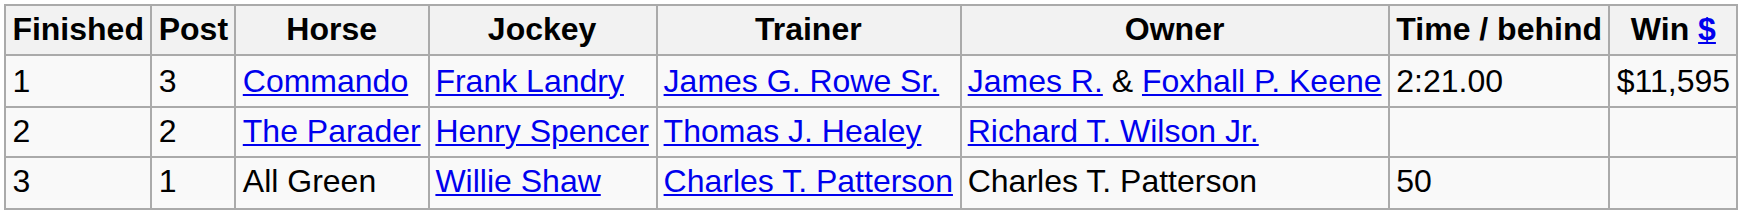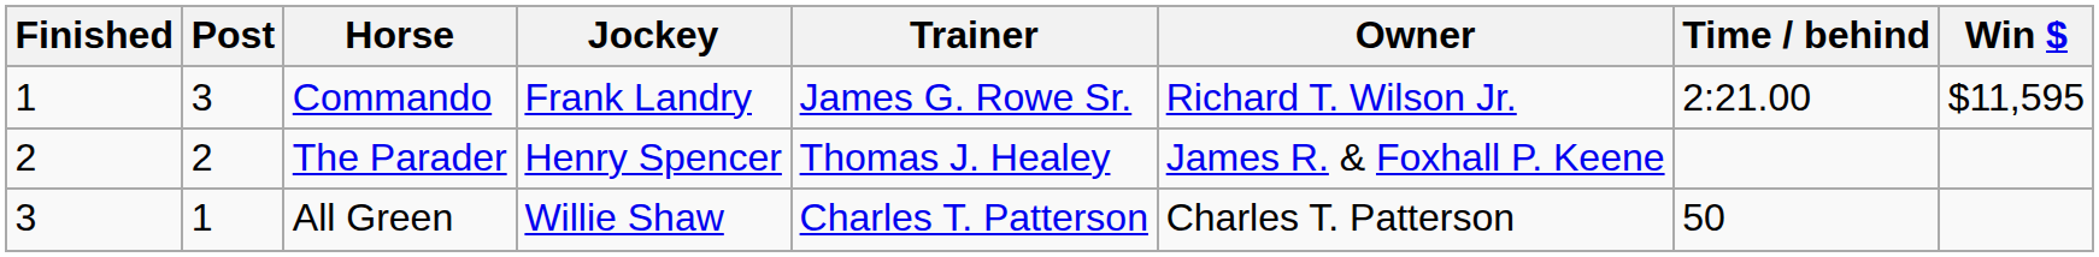 <table class="wikitable">
 <tr>
 <th>Finished</th>
 <th>Post</th>
 <th>Horse</th>
 <th>Jockey</th>
 <th>Trainer</th>
 <th>Owner</th>
 <th>Time / behind</th>
 <th>Win <a href='#'>$</a></th>
 </tr>
 <tr>
 <td>1</td>
 <td>3</td>
 <td><a href='#'>Commando</a></td>
 <td><a href='#'>Frank Landry</a></td>
 <td><a href='#'>James G. Rowe Sr.</a></td>
-<td><a href='#'>James R.</a> & <a href='#'>Foxhall P. Keene</a></td>
+<td><a href='#'>Richard T. Wilson Jr.</a></td>
 <td>2:21.00</td>
 <td>$11,595</td>
 </tr>
 <tr>
 <td>2</td>
 <td>2</td>
 <td><a href='#'>The Parader</a></td>
 <td><a href='#'>Henry Spencer</a></td>
 <td><a href='#'>Thomas J. Healey</a></td>
-<td><a href='#'>Richard T. Wilson Jr.</a></td>
+<td><a href='#'>James R.</a> & <a href='#'>Foxhall P. Keene</a></td>
 <td></td>
 <td></td>
 </tr>
 <tr>
 <td>3</td>
 <td>1</td>
 <td>All Green</td>
 <td><a href='#'>Willie Shaw</a></td>
 <td><a href='#'>Charles T. Patterson</a></td>
 <td>Charles T. Patterson</td>
 <td>50</td>
 <td></td>
 </tr>
 <tr>
 </tr>
 </table>
